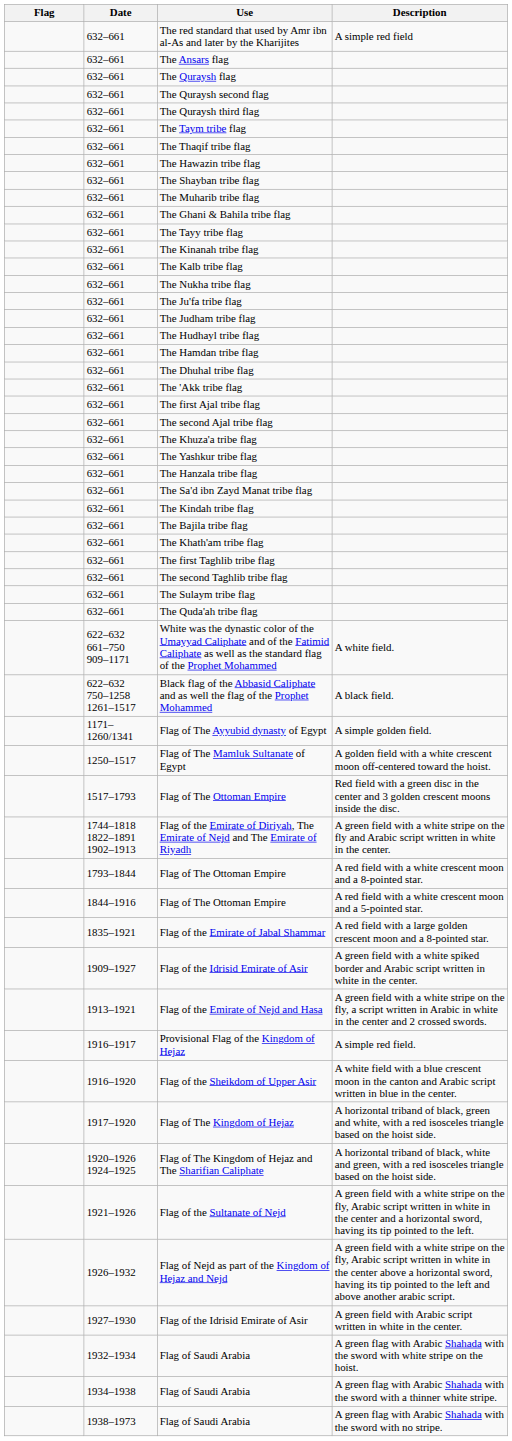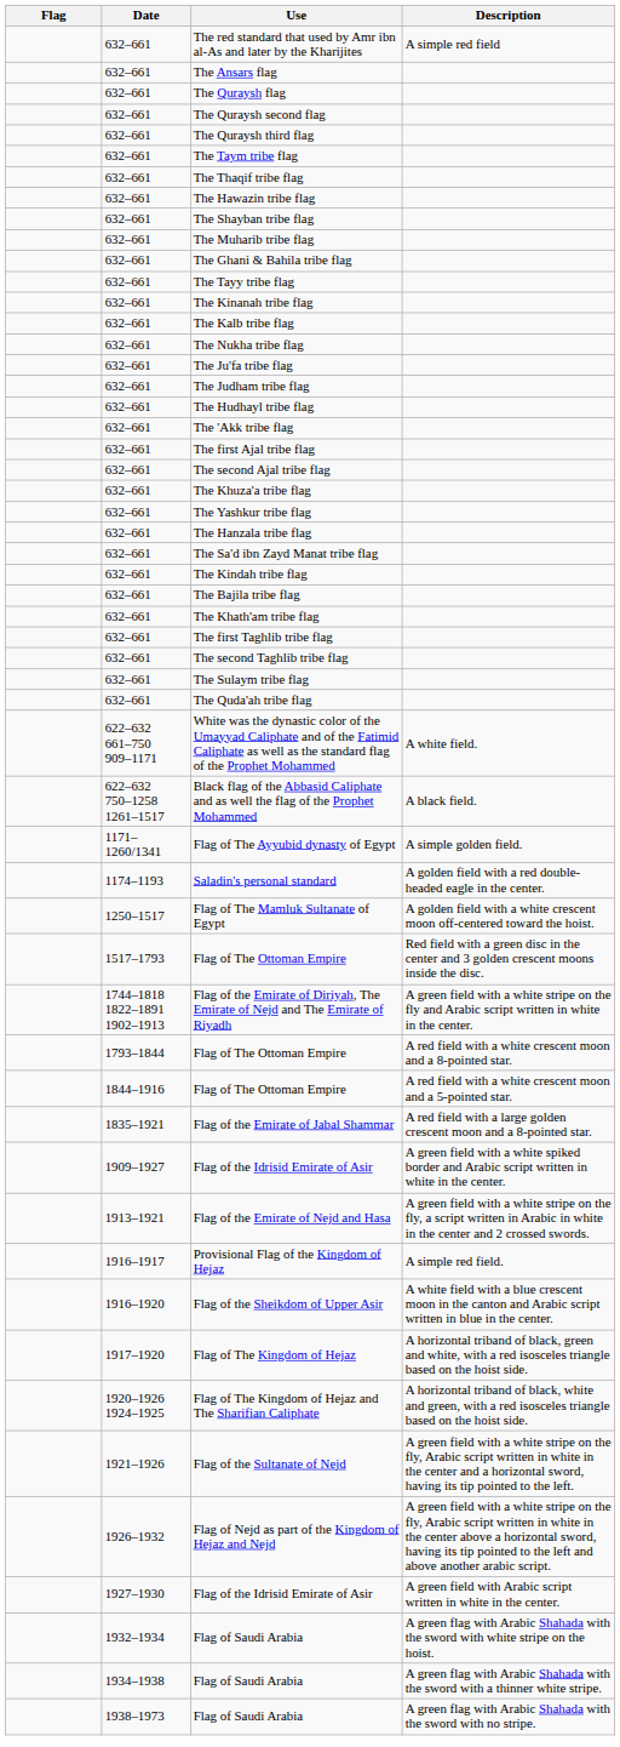 <table class="wikitable">
 <tr>
 <th style="width:110px;">Flag</th>
 <th style="width:100px;">Date</th>
 <th style="width:250px;">Use</th>
 <th style="width:250px;">Description</th>
 </tr>
 <tr>
 <td></td>
 <td>632–661</td>
 <td>The red standard that used by Amr ibn al-As and later by the Kharijites</td>
 <td>A simple red field</td>
 </tr>
 <tr>
 <td></td>
 <td>632–661</td>
 <td>The <a href='#'>Ansars</a> flag</td>
 <td></td>
 </tr>
 <tr>
 <td></td>
 <td>632–661</td>
 <td>The <a href='#'>Quraysh</a> flag</td>
 <td></td>
 </tr>
 <tr>
 <td></td>
 <td>632–661</td>
 <td>The Quraysh second flag</td>
 <td></td>
 </tr>
 <tr>
 <td></td>
 <td>632–661</td>
 <td>The Quraysh third flag</td>
 <td></td>
 </tr>
 <tr>
 <td></td>
 <td>632–661</td>
 <td>The <a href='#'>Taym tribe</a> flag</td>
 <td></td>
 </tr>
 <tr>
 <td></td>
 <td>632–661</td>
 <td>The Thaqif tribe flag</td>
 <td></td>
 </tr>
 <tr>
 <td></td>
 <td>632–661</td>
 <td>The Hawazin tribe flag</td>
 <td></td>
 </tr>
 <tr>
 <td></td>
 <td>632–661</td>
 <td>The Shayban tribe flag</td>
 <td></td>
 </tr>
 <tr>
 <td></td>
 <td>632–661</td>
 <td>The Muharib tribe flag</td>
 <td></td>
 </tr>
 <tr>
 <td></td>
 <td>632–661</td>
 <td>The Ghani & Bahila tribe flag</td>
 <td></td>
 </tr>
 <tr>
 <td></td>
 <td>632–661</td>
 <td>The Tayy tribe flag</td>
 <td></td>
 </tr>
 <tr>
 <td></td>
 <td>632–661</td>
 <td>The Kinanah tribe flag</td>
 <td></td>
 </tr>
 <tr>
 <td></td>
 <td>632–661</td>
 <td>The Kalb tribe flag</td>
 <td></td>
 </tr>
 <tr>
 <td></td>
 <td>632–661</td>
 <td>The Nukha tribe flag</td>
 <td></td>
 </tr>
 <tr>
 <td></td>
 <td>632–661</td>
 <td>The Ju'fa tribe flag</td>
 <td></td>
 </tr>
 <tr>
 <td></td>
 <td>632–661</td>
 <td>The Judham tribe flag</td>
 <td></td>
 </tr>
 <tr>
 <td></td>
 <td>632–661</td>
 <td>The Hudhayl tribe flag</td>
 <td></td>
 </tr>
 <tr>
 <td></td>
 <td>632–661</td>
-<td>The Hamdan tribe flag</td>
-<td></td>
-</tr>
-<tr>
-<td></td>
-<td>632–661</td>
-<td>The Dhuhal tribe flag</td>
-<td></td>
-</tr>
-<tr>
-<td></td>
-<td>632–661</td>
 <td>The 'Akk tribe flag</td>
 <td></td>
 </tr>
 <tr>
 <td></td>
 <td>632–661</td>
 <td>The first Ajal tribe flag</td>
 <td></td>
 </tr>
 <tr>
 <td></td>
 <td>632–661</td>
 <td>The second Ajal tribe flag</td>
 <td></td>
 </tr>
 <tr>
 <td></td>
 <td>632–661</td>
 <td>The Khuza'a tribe flag</td>
 <td></td>
 </tr>
 <tr>
 <td></td>
 <td>632–661</td>
 <td>The Yashkur tribe flag</td>
 <td></td>
 </tr>
 <tr>
 <td></td>
 <td>632–661</td>
 <td>The Hanzala tribe flag</td>
 <td></td>
 </tr>
 <tr>
 <td></td>
 <td>632–661</td>
 <td>The Sa'd ibn Zayd Manat tribe flag</td>
 <td></td>
 </tr>
 <tr>
 <td></td>
 <td>632–661</td>
 <td>The Kindah tribe flag</td>
 <td></td>
 </tr>
 <tr>
 <td></td>
 <td>632–661</td>
 <td>The Bajila tribe flag</td>
 <td></td>
 </tr>
 <tr>
 <td></td>
 <td>632–661</td>
 <td>The Khath'am tribe flag</td>
 <td></td>
 </tr>
 <tr>
 <td></td>
 <td>632–661</td>
 <td>The first Taghlib tribe flag</td>
 <td></td>
 </tr>
 <tr>
 <td></td>
 <td>632–661</td>
 <td>The second Taghlib tribe flag</td>
 <td></td>
 </tr>
 <tr>
 <td></td>
 <td>632–661</td>
 <td>The Sulaym tribe flag</td>
 <td></td>
 </tr>
 <tr>
 <td></td>
 <td>632–661</td>
 <td>The Quda'ah tribe flag</td>
 <td></td>
 </tr>
 <tr>
 <td></td>
 <td>622–632<br>661–750<br>909–1171</td>
 <td>White was the dynastic color of the <a href='#'>Umayyad Caliphate</a> and of the <a href='#'>Fatimid Caliphate</a> as well as the standard flag of the <a href='#'>Prophet Mohammed</a></td>
 <td>A white field.</td>
 </tr>
 <tr>
 <td></td>
 <td>622–632<br>750–1258<br>1261–1517</td>
 <td>Black flag of the <a href='#'>Abbasid Caliphate</a> and as well the flag of the <a href='#'>Prophet Mohammed</a></td>
 <td>A black field.</td>
 </tr>
 <tr>
 <td></td>
 <td>1171–1260/1341</td>
 <td>Flag of The <a href='#'>Ayyubid dynasty</a> of Egypt</td>
 <td>A simple golden field.</td>
+</tr>
+<tr>
+<td></td>
+<td>1174–1193</td>
+<td><a href='#'>Saladin's personal standard</a></td>
+<td>A golden field with a red double-headed eagle in the center.</td>
 </tr>
 <tr>
 <td></td>
 <td>1250–1517</td>
 <td>Flag of The <a href='#'>Mamluk Sultanate</a> of Egypt</td>
 <td>A golden field with a white crescent moon off-centered toward the hoist.</td>
 </tr>
 <tr>
 <td></td>
 <td>1517–1793</td>
 <td>Flag of The <a href='#'>Ottoman Empire</a></td>
 <td>Red field with a green disc in the center and 3 golden crescent moons inside the disc.</td>
 </tr>
 <tr>
 <td></td>
 <td>1744–1818<br>1822–1891<br>1902–1913</td>
 <td>Flag of the <a href='#'>Emirate of Diriyah</a>, The <a href='#'>Emirate of Nejd</a> and The <a href='#'>Emirate of Riyadh</a></td>
 <td>A green field with a white stripe on the fly and Arabic script written in white in the center.</td>
 </tr>
 <tr>
 <td></td>
 <td>1793–1844</td>
 <td>Flag of The Ottoman Empire</td>
 <td>A red field with a white crescent moon and a 8-pointed star.</td>
 </tr>
 <tr>
 <td></td>
 <td>1844–1916</td>
 <td>Flag of The Ottoman Empire</td>
 <td>A red field with a white crescent moon and a 5-pointed star.</td>
 </tr>
 <tr>
 <td></td>
 <td>1835–1921</td>
 <td>Flag of the <a href='#'>Emirate of Jabal Shammar</a></td>
 <td>A red field with a large golden crescent moon and a 8-pointed star.</td>
 </tr>
 <tr>
 <td></td>
 <td>1909–1927</td>
 <td>Flag of the <a href='#'>Idrisid Emirate of Asir</a></td>
 <td>A green field with a white spiked border and Arabic script written in white in the center.</td>
 </tr>
 <tr>
 <td></td>
 <td>1913–1921</td>
 <td>Flag of the <a href='#'>Emirate of Nejd and Hasa</a></td>
 <td>A green field with a white stripe on the fly, a script written in Arabic in white in the center and 2 crossed swords.</td>
 </tr>
 <tr>
 <td></td>
 <td>1916–1917</td>
 <td>Provisional Flag of the <a href='#'>Kingdom of Hejaz</a></td>
 <td>A simple red field.</td>
 </tr>
 <tr>
 <td></td>
 <td>1916–1920</td>
 <td>Flag of the <a href='#'>Sheikdom of Upper Asir</a></td>
 <td>A white field with a blue crescent moon in the canton and Arabic script written in blue in the center.</td>
 </tr>
 <tr>
 <td></td>
 <td>1917–1920</td>
 <td>Flag of The <a href='#'>Kingdom of Hejaz</a></td>
 <td>A horizontal triband of black, green and white, with a red isosceles triangle based on the hoist side.</td>
 </tr>
 <tr>
 <td></td>
 <td>1920–1926<br>1924–1925</td>
 <td>Flag of The Kingdom of Hejaz and The <a href='#'>Sharifian Caliphate</a></td>
 <td>A horizontal triband of black, white and green, with a red isosceles triangle based on the hoist side.</td>
 </tr>
 <tr>
 <td></td>
 <td>1921–1926</td>
 <td>Flag of the <a href='#'>Sultanate of Nejd</a></td>
 <td>A green field with a white stripe on the fly, Arabic script written in white in the center and a horizontal sword, having its tip pointed to the left.</td>
 </tr>
 <tr>
 <td></td>
 <td>1926–1932</td>
 <td>Flag of Nejd as part of the <a href='#'>Kingdom of Hejaz and Nejd</a></td>
 <td>A green field with a white stripe on the fly, Arabic script written in white in the center above a horizontal sword, having its tip pointed to the left and above another arabic script.</td>
 </tr>
 <tr>
 <td></td>
 <td>1927–1930</td>
 <td>Flag of the Idrisid Emirate of Asir</td>
 <td>A green field with Arabic script written in white in the center.</td>
 </tr>
 <tr>
 <td></td>
 <td>1932–1934</td>
 <td>Flag of Saudi Arabia</td>
 <td>A green flag with Arabic <a href='#'>Shahada</a> with the sword with white stripe on the hoist.</td>
 </tr>
 <tr>
 <td></td>
 <td>1934–1938</td>
 <td>Flag of Saudi Arabia</td>
 <td>A green flag with Arabic <a href='#'>Shahada</a> with the sword with a thinner white stripe.</td>
 </tr>
 <tr>
 <td></td>
 <td>1938–1973</td>
 <td>Flag of Saudi Arabia</td>
 <td>A green flag with Arabic <a href='#'>Shahada</a> with the sword with no stripe.</td>
 </tr>
 </table>
